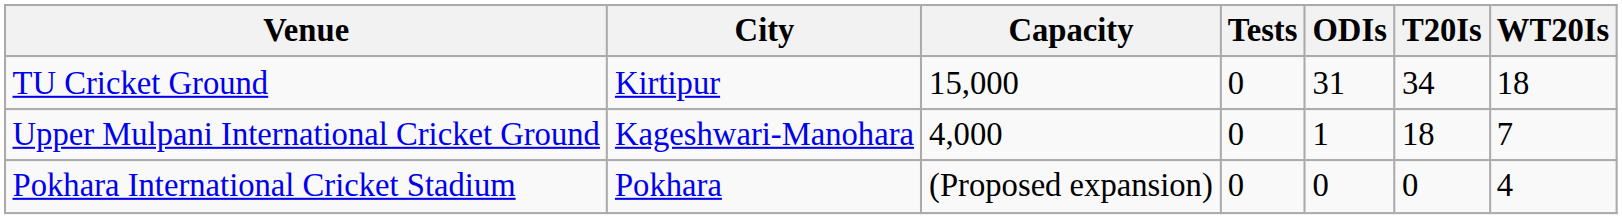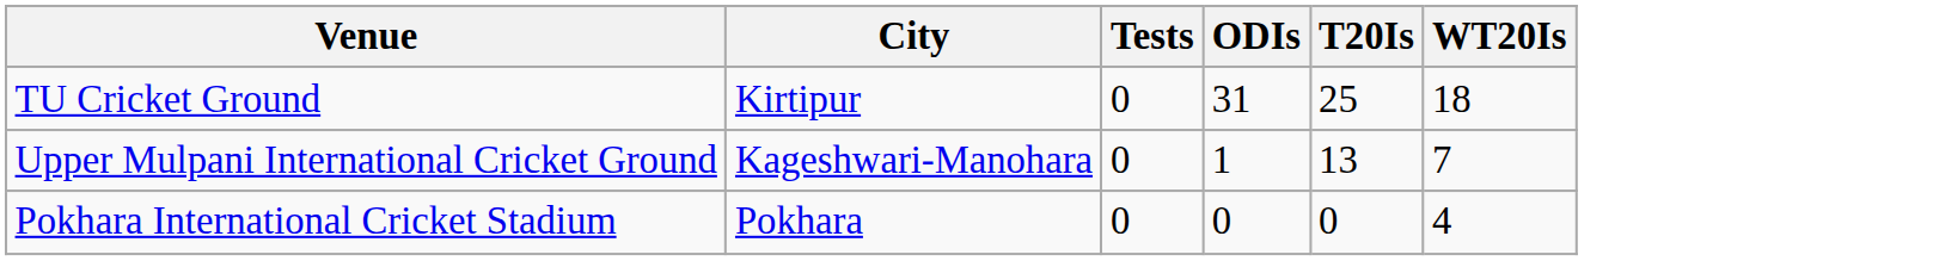 <table class="sortable wikitable">
 <tr>
 <th>Venue</th>
 <th>City</th>
-<th>Capacity</th>
 <th>Tests</th>
 <th>ODIs</th>
 <th>T20Is</th>
 <th>WT20Is</th>
 </tr>
 <tr>
 <td><a href='#'>TU Cricket Ground</a></td>
 <td><a href='#'>Kirtipur</a></td>
-<td>15,000</td>
 <td>0</td>
 <td>31</td>
-<td>34</td>
+<td>25</td>
 <td>18</td>
 </tr>
 <tr>
 <td><a href='#'>Upper Mulpani International Cricket Ground</a></td>
 <td><a href='#'>Kageshwari-Manohara</a></td>
-<td>4,000</td>
 <td>0</td>
 <td>1</td>
-<td>18</td>
+<td>13</td>
 <td>7</td>
 </tr>
 <tr>
 <td><a href='#'>Pokhara International Cricket Stadium</a></td>
 <td><a href='#'>Pokhara</a></td>
-<td>(Proposed expansion)</td>
 <td>0</td>
 <td>0</td>
 <td>0</td>
 <td>4</td>
 </tr>
 </table>
